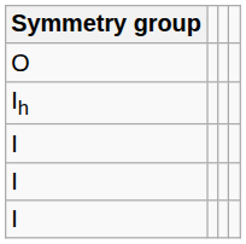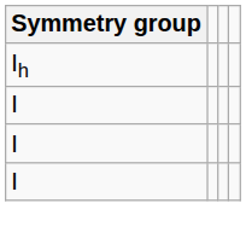 <table class="wikitable">
 <tr>
 <th>Symmetry group</th>
 <td></td>
-<td></td>
-<td></td>
-</tr>
-<tr>
-<td>O</td>
-<td><br></td>
 <td></td>
 <td></td>
 </tr>
 <tr>
 <td>I<sub>h</sub></td>
 <td><br></td>
 <td><br></td>
 <td></td>
 </tr>
 <tr>
 <td>I</td>
 <td><br></td>
 <td><br></td>
 <td><br></td>
 </tr>
 <tr>
 <td>I</td>
 <td><br></td>
 <td><br></td>
 <td><br></td>
 </tr>
 <tr>
 <td>I</td>
 <td><br></td>
 <td><br></td>
 <td></td>
 </tr>
 </table>
